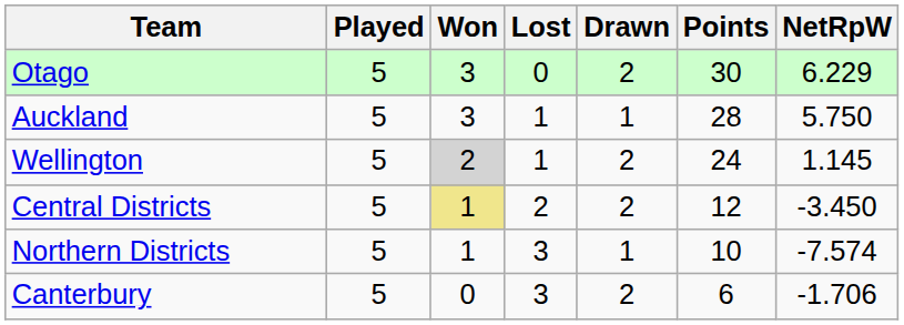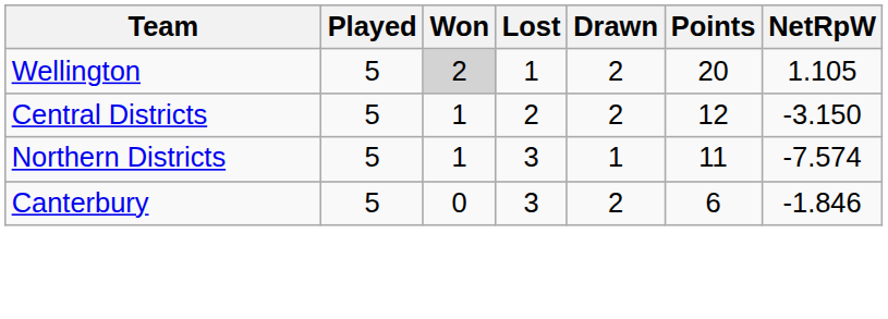 <table class="wikitable" style="text-align:center;">
 <tr>
 <th width=175>Team</th>
 <th style="width:30px;" abbr="Played">Played</th>
 <th style="width:30px;" abbr="Won">Won</th>
 <th style="width:30px;" abbr="Lost">Lost</th>
 <th style="width:30px;" abbr="Drawn">Drawn</th>
 <th style="width:30px;" abbr="Points">Points</th>
 <th style="width:30px;" abbr="NetRpW">NetRpW</th>
 </tr>
-<tr style="background:#cfc">
-<td style="text-align:left;"><a href='#'>Otago</a></td>
-<td>5</td>
-<td>3</td>
-<td>0</td>
-<td>2</td>
-<td>30</td>
-<td>6.229</td>
-</tr>
-<tr>
-<td style="text-align:left;"><a href='#'>Auckland</a></td>
-<td>5</td>
-<td>3</td>
-<td>1</td>
-<td>1</td>
-<td>28</td>
-<td>5.750</td>
-</tr>
 <tr>
 <td style="text-align:left;"><a href='#'>Wellington</a></td>
 <td>5</td>
 <td style="background: lightgrey;">2</td>
 <td>1</td>
 <td>2</td>
-<td>24</td>
-<td>1.145</td>
+<td>20</td>
+<td>1.105</td>
 </tr>
 <tr>
 <td style="text-align:left;"><a href='#'>Central Districts</a></td>
 <td>5</td>
-<td style="background: khaki;">1</td>
+<td>1</td>
 <td>2</td>
 <td>2</td>
 <td>12</td>
-<td>-3.450</td>
+<td>-3.150</td>
 </tr>
 <tr>
 <td style="text-align:left;"><a href='#'>Northern Districts</a></td>
 <td>5</td>
 <td>1</td>
 <td>3</td>
 <td>1</td>
-<td>10</td>
+<td>11</td>
 <td>-7.574</td>
 </tr>
 <tr>
 <td style="text-align:left;"><a href='#'>Canterbury</a></td>
 <td>5</td>
 <td>0</td>
 <td>3</td>
 <td>2</td>
 <td>6</td>
-<td>-1.706</td>
+<td>-1.846</td>
 </tr>
 </table>
